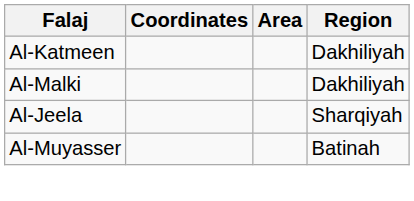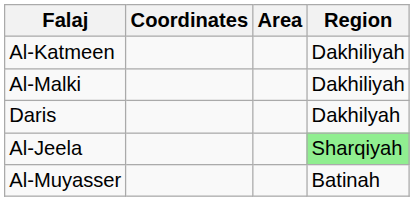 <table class="wikitable">
 <tr>
 <th>Falaj</th>
 <th>Coordinates</th>
 <th>Area</th>
 <th>Region</th>
 </tr>
 <tr>
 <td>Al-Katmeen</td>
 <td></td>
 <td></td>
 <td>Dakhiliyah</td>
 </tr>
 <tr>
 <td>Al-Malki</td>
 <td></td>
 <td></td>
 <td>Dakhiliyah</td>
 </tr>
 <tr>
+<td>Daris</td>
+<td></td>
+<td></td>
+<td>Dakhilyah</td>
+</tr>
+<tr>
 <td>Al-Jeela</td>
 <td></td>
 <td></td>
-<td>Sharqiyah</td>
+<td style="background: lightgreen;">Sharqiyah</td>
 </tr>
 <tr>
 <td>Al-Muyasser</td>
 <td></td>
 <td></td>
 <td>Batinah</td>
 </tr>
 </table>
